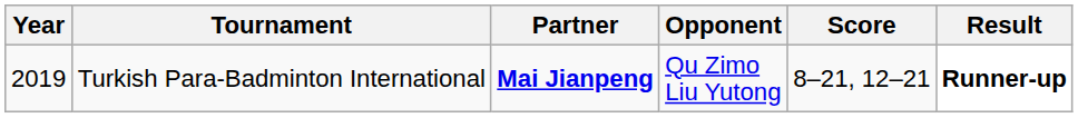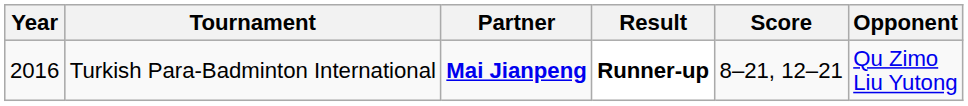 <table class="sortable wikitable" style="font-size: 90%;">
 <tr>
 <th>Year</th>
 <th>Tournament</th>
 <th>Partner</th>
+<th>Result</th>
+<th>Score</th>
 <th>Opponent</th>
-<th>Score</th>
-<th>Result</th>
 </tr>
 <tr>
-<td align="center">2019</td>
+<td align="center">2016</td>
 <td align="left">Turkish Para-Badminton International</td>
 <td><strong> <a href='#'>Mai Jianpeng</a></strong></td>
+<td style="text-align:left; background:white"> <strong>Runner-up</strong></td>
+<td align="left">8–21, 12–21</td>
 <td align="left"> <a href='#'>Qu Zimo</a><br> <a href='#'>Liu Yutong</a></td>
-<td align="left">8–21, 12–21</td>
-<td style="text-align:left; background:white"> <strong>Runner-up</strong></td>
 </tr>
 </table>
